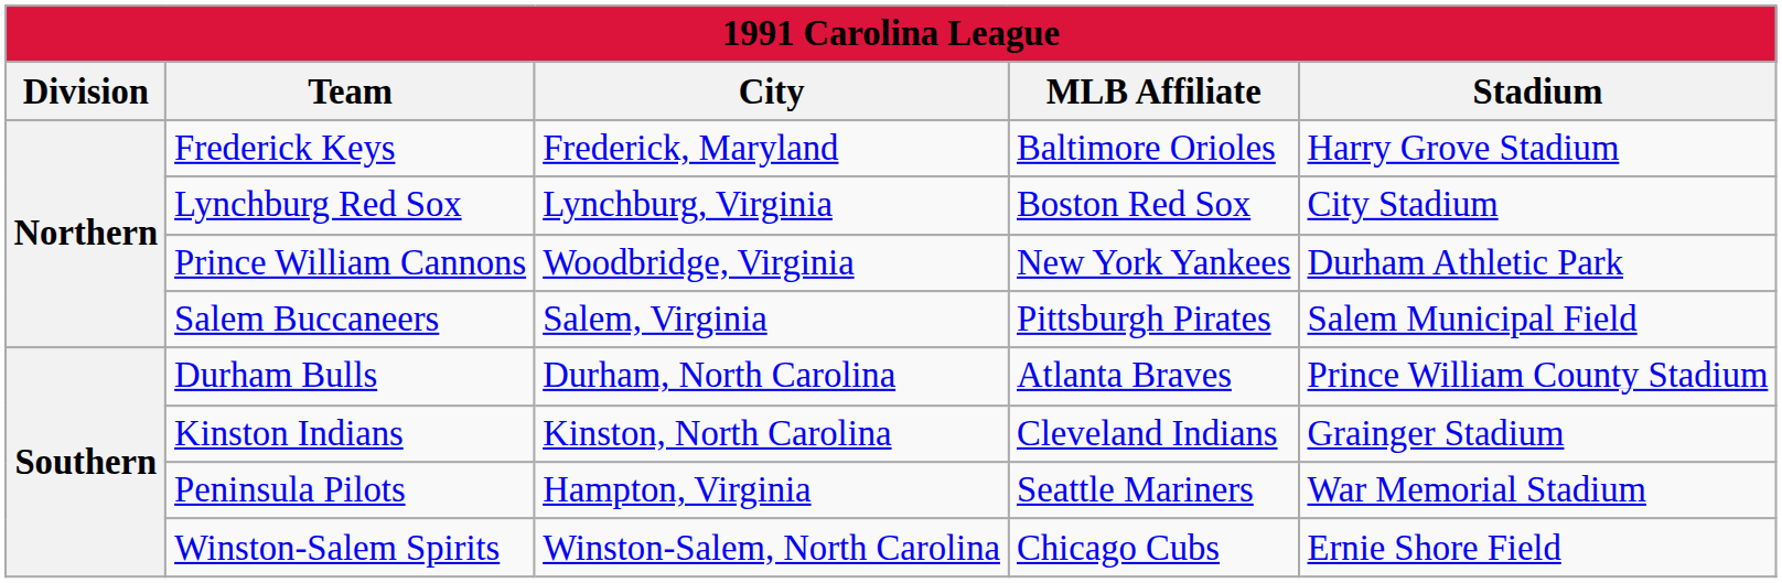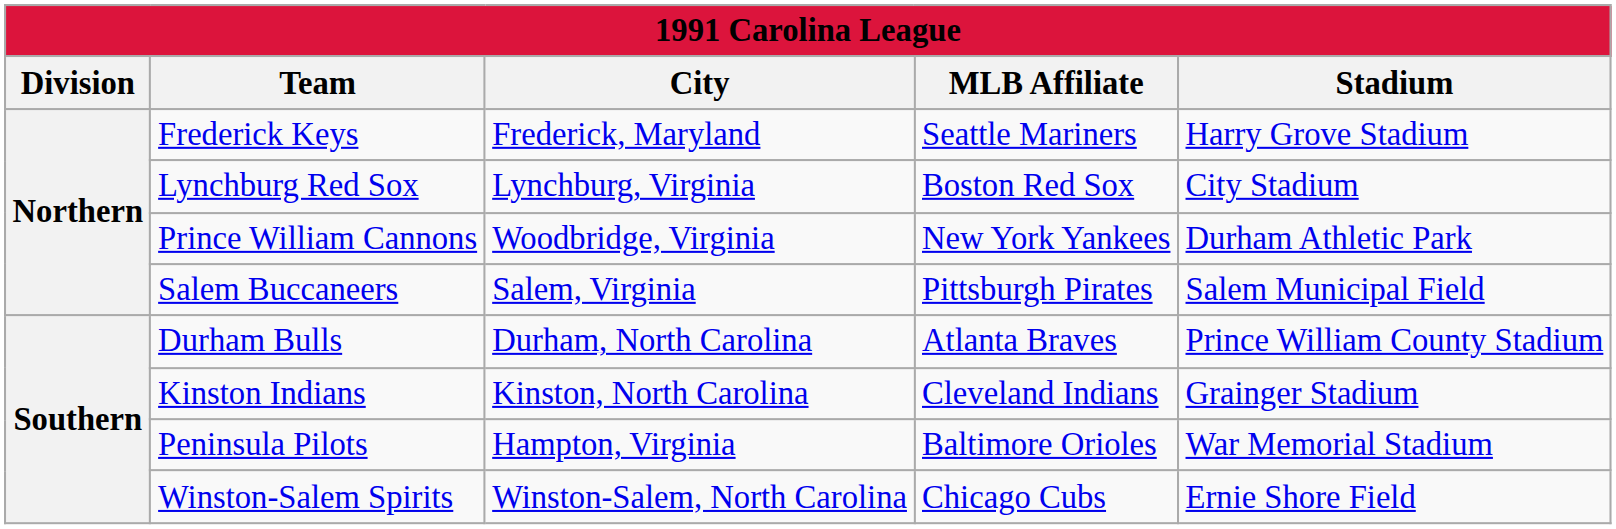 <table class="wikitable" style="width:auto">
 <tr>
 <td bgcolor="#DC143C" align="center" colspan="7"><strong><span>1991 Carolina League</span></strong></td>
 </tr>
 <tr>
 <th>Division</th>
 <th>Team</th>
 <th>City</th>
 <th>MLB Affiliate</th>
 <th>Stadium</th>
 </tr>
 <tr>
 <th rowspan="4">Northern</th>
 <td><a href='#'>Frederick Keys</a></td>
 <td><a href='#'>Frederick, Maryland</a></td>
-<td><a href='#'>Baltimore Orioles</a></td>
+<td><a href='#'>Seattle Mariners</a></td>
 <td><a href='#'>Harry Grove Stadium</a></td>
 </tr>
 <tr>
 <td><a href='#'>Lynchburg Red Sox</a></td>
 <td><a href='#'>Lynchburg, Virginia</a></td>
 <td><a href='#'>Boston Red Sox</a></td>
 <td><a href='#'>City Stadium</a></td>
 </tr>
 <tr>
 <td><a href='#'>Prince William Cannons</a></td>
 <td><a href='#'>Woodbridge, Virginia</a></td>
 <td><a href='#'>New York Yankees</a></td>
 <td><a href='#'>Durham Athletic Park</a></td>
 </tr>
 <tr>
 <td><a href='#'>Salem Buccaneers</a></td>
 <td><a href='#'>Salem, Virginia</a></td>
 <td><a href='#'>Pittsburgh Pirates</a></td>
 <td><a href='#'>Salem Municipal Field</a></td>
 </tr>
 <tr>
 <th rowspan="4">Southern</th>
 <td><a href='#'>Durham Bulls</a></td>
 <td><a href='#'>Durham, North Carolina</a></td>
 <td><a href='#'>Atlanta Braves</a></td>
 <td><a href='#'>Prince William County Stadium</a></td>
 </tr>
 <tr>
 <td><a href='#'>Kinston Indians</a></td>
 <td><a href='#'>Kinston, North Carolina</a></td>
 <td><a href='#'>Cleveland Indians</a></td>
 <td><a href='#'>Grainger Stadium</a></td>
 </tr>
 <tr>
 <td><a href='#'>Peninsula Pilots</a></td>
 <td><a href='#'>Hampton, Virginia</a></td>
-<td><a href='#'>Seattle Mariners</a></td>
+<td><a href='#'>Baltimore Orioles</a></td>
 <td><a href='#'>War Memorial Stadium</a></td>
 </tr>
 <tr>
 <td><a href='#'>Winston-Salem Spirits</a></td>
 <td><a href='#'>Winston-Salem, North Carolina</a></td>
 <td><a href='#'>Chicago Cubs</a></td>
 <td><a href='#'>Ernie Shore Field</a></td>
 </tr>
 </table>
